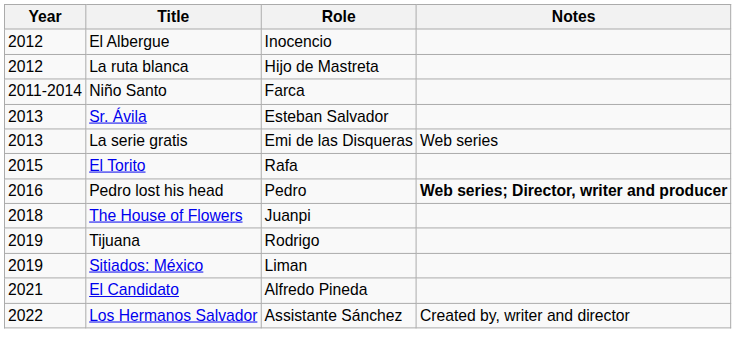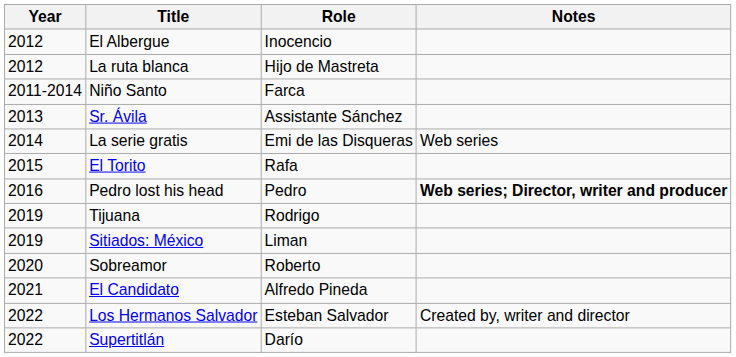 <table class="wikitable">
 <tr>
 <th>Year</th>
 <th>Title</th>
 <th>Role</th>
 <th>Notes</th>
 </tr>
 <tr>
 <td>2012</td>
 <td>El Albergue</td>
 <td>Inocencio</td>
 <td></td>
 </tr>
 <tr>
 <td>2012</td>
 <td>La ruta blanca</td>
 <td>Hijo de Mastreta</td>
 <td></td>
 </tr>
 <tr>
 <td>2011-2014</td>
 <td>Niño Santo</td>
 <td>Farca</td>
 <td></td>
 </tr>
 <tr>
 <td>2013</td>
 <td><a href='#'>Sr. Ávila</a></td>
-<td>Esteban Salvador</td>
+<td>Assistante Sánchez</td>
 <td></td>
 </tr>
 <tr>
-<td>2013</td>
+<td>2014</td>
 <td>La serie gratis</td>
 <td>Emi de las Disqueras</td>
 <td>Web series</td>
 </tr>
 <tr>
 <td>2015</td>
 <td><a href='#'>El Torito</a></td>
 <td>Rafa</td>
 <td></td>
 </tr>
 <tr>
 <td>2016</td>
 <td>Pedro lost his head</td>
 <td>Pedro</td>
 <td><strong>Web series; Director, writer and producer</strong></td>
 </tr>
 <tr>
-<td>2018</td>
-<td><a href='#'>The House of Flowers</a></td>
-<td>Juanpi</td>
-<td></td>
-</tr>
-<tr>
 <td>2019</td>
 <td>Tijuana</td>
 <td>Rodrigo</td>
 <td></td>
 </tr>
 <tr>
 <td>2019</td>
 <td><a href='#'>Sitiados: México</a></td>
 <td>Liman</td>
 <td></td>
 </tr>
 <tr>
+<td>2020</td>
+<td>Sobreamor</td>
+<td>Roberto</td>
+<td></td>
+</tr>
+<tr>
 <td>2021</td>
 <td><a href='#'>El Candidato</a></td>
 <td>Alfredo Pineda</td>
 <td></td>
 </tr>
 <tr>
 <td>2022</td>
 <td><a href='#'>Los Hermanos Salvador</a></td>
-<td>Assistante Sánchez</td>
+<td>Esteban Salvador</td>
 <td>Created by, writer and director</td>
 </tr>
+<tr>
+<td>2022</td>
+<td><a href='#'>Supertitlán</a></td>
+<td>Darío</td>
+<td></td>
+</tr>
 </table>
